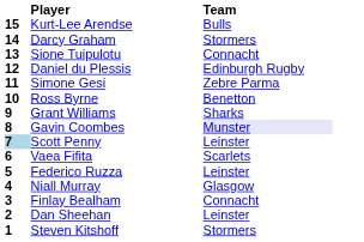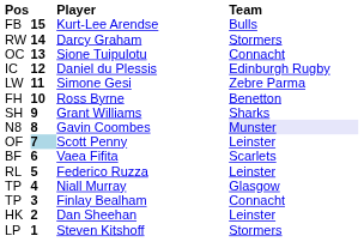 <table style="font-size: 95%" cellspacing="0" cellpadding="0">
 <tr>
+<th width="30" align="left">Pos</th>
 <th width="30"></th>
 <th style="width:200px;" align="left">Player</th>
 <th style="width:150px;" align="left">Team</th>
 </tr>
 <tr>
+<td>FB</td>
 <td><strong>15</strong></td>
 <td> <a href='#'>Kurt-Lee Arendse</a></td>
 <td> <a href='#'>Bulls</a></td>
 </tr>
 <tr>
+<td>RW</td>
 <td><strong>14</strong></td>
 <td> <a href='#'>Darcy Graham</a></td>
 <td> <a href='#'>Stormers</a></td>
 </tr>
 <tr>
+<td>OC</td>
 <td><strong>13</strong></td>
 <td> <a href='#'>Sione Tuipulotu</a></td>
 <td> <a href='#'>Connacht</a></td>
 </tr>
 <tr>
+<td>IC</td>
 <td><strong>12</strong></td>
 <td> <a href='#'>Daniel du Plessis</a></td>
 <td> <a href='#'>Edinburgh Rugby</a></td>
 </tr>
 <tr>
+<td>LW</td>
 <td><strong>11</strong></td>
 <td> <a href='#'>Simone Gesi</a></td>
 <td> <a href='#'>Zebre Parma</a></td>
 </tr>
 <tr>
+<td>FH</td>
 <td><strong>10</strong></td>
 <td> <a href='#'>Ross Byrne</a></td>
 <td> <a href='#'>Benetton</a></td>
 </tr>
 <tr>
+<td>SH</td>
 <td><strong>9</strong></td>
 <td> <a href='#'>Grant Williams</a></td>
 <td> <a href='#'>Sharks</a></td>
 </tr>
 <tr>
+<td>N8</td>
 <td><strong>8</strong></td>
 <td> <a href='#'>Gavin Coombes</a></td>
 <td style="background: lavender;"> <a href='#'>Munster</a></td>
 </tr>
 <tr>
+<td>OF</td>
 <td style="background: lightblue;"><strong>7</strong></td>
 <td> <a href='#'>Scott Penny</a></td>
 <td> <a href='#'>Leinster</a></td>
 </tr>
 <tr>
+<td>BF</td>
 <td><strong>6</strong></td>
 <td> <a href='#'>Vaea Fifita</a></td>
 <td> <a href='#'>Scarlets</a></td>
 </tr>
 <tr>
+<td>RL</td>
 <td><strong>5</strong></td>
 <td> <a href='#'>Federico Ruzza</a></td>
 <td> <a href='#'>Leinster</a></td>
 </tr>
 <tr>
+<td>TP</td>
 <td><strong>4</strong></td>
 <td> <a href='#'>Niall Murray</a></td>
 <td> <a href='#'>Glasgow</a></td>
 </tr>
 <tr>
+<td>TP</td>
 <td><strong>3</strong></td>
 <td> <a href='#'>Finlay Bealham</a></td>
 <td> <a href='#'>Connacht</a></td>
 </tr>
 <tr>
+<td>HK</td>
 <td><strong>2</strong></td>
 <td> <a href='#'>Dan Sheehan</a></td>
 <td> <a href='#'>Leinster</a></td>
 </tr>
 <tr>
+<td>LP</td>
 <td><strong>1</strong></td>
 <td> <a href='#'>Steven Kitshoff</a></td>
 <td> <a href='#'>Stormers</a></td>
 </tr>
 </table>
